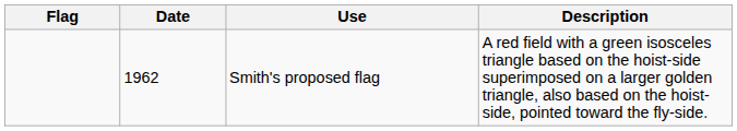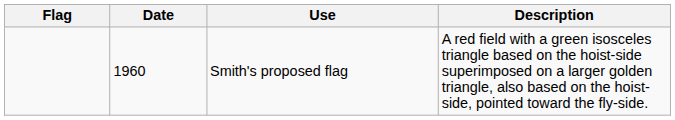 <table class="wikitable">
 <tr>
 <th style="width:110px;">Flag</th>
 <th style="width:100px;">Date</th>
 <th style="width:250px;">Use</th>
 <th style="width:250px;">Description</th>
 </tr>
 <tr>
 <td></td>
-<td>1962</td>
+<td>1960</td>
 <td>Smith's proposed flag</td>
 <td>A red field with a green isosceles triangle based on the hoist-side superimposed on a larger golden triangle, also based on the hoist-side, pointed toward the fly-side.</td>
 </tr>
 </table>
